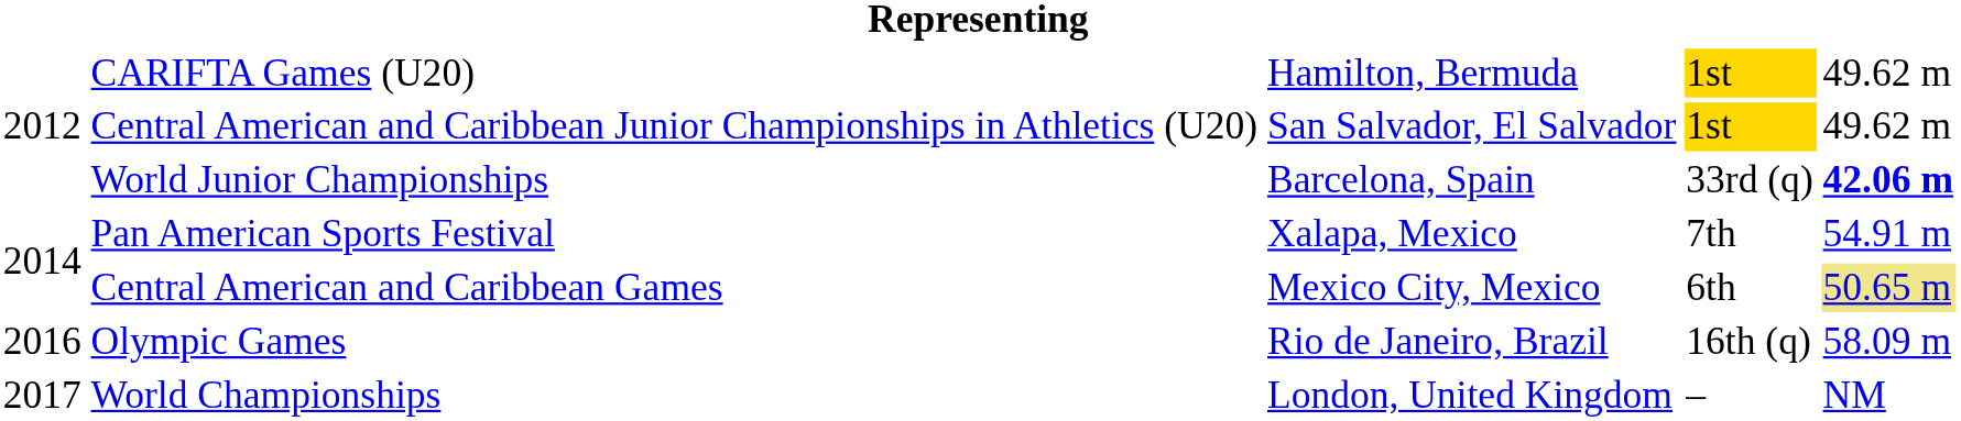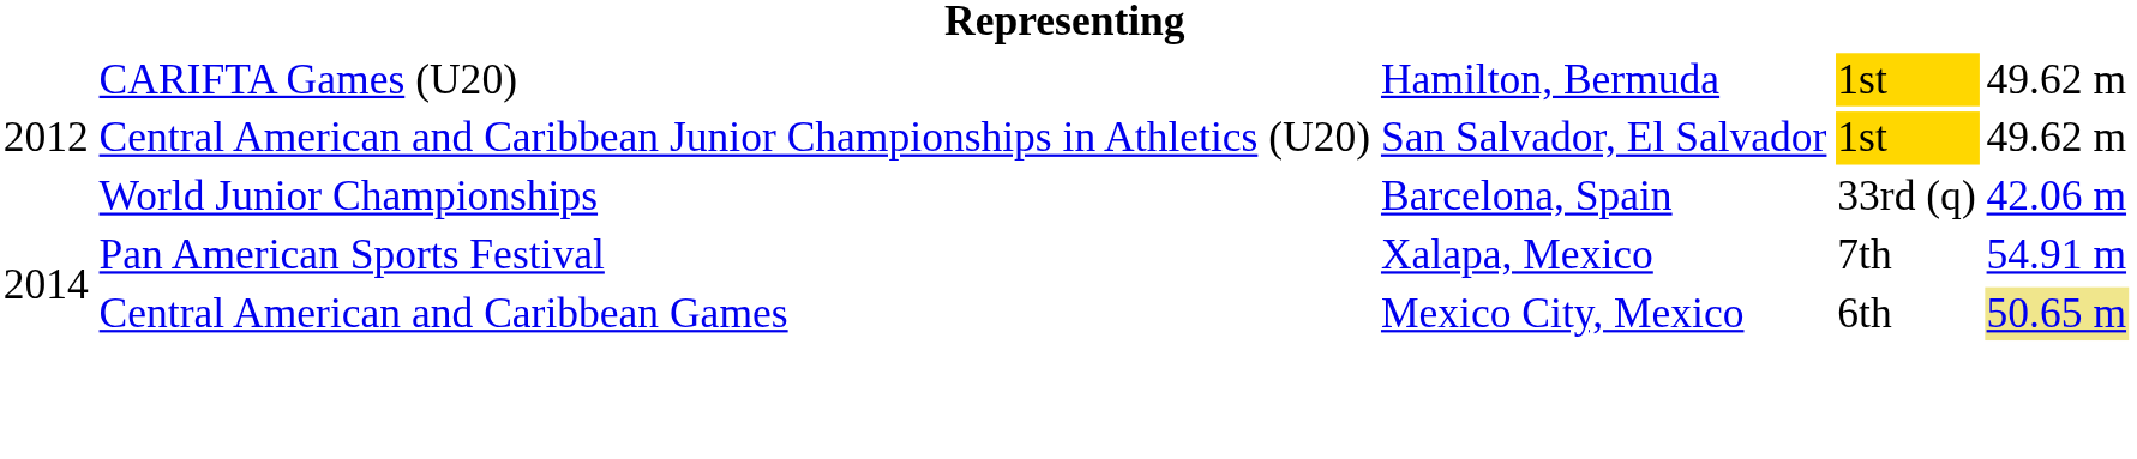 <table>
 <tr>
 <th colspan="5">Representing </th>
 </tr>
 <tr>
 <td rowspan=3>2012</td>
 <td><a href='#'>CARIFTA Games</a> (U20)</td>
 <td><a href='#'>Hamilton, Bermuda</a></td>
 <td bgcolor=gold>1st</td>
 <td>49.62 m</td>
 </tr>
 <tr>
 <td><a href='#'>Central American and Caribbean Junior Championships in Athletics</a> (U20)</td>
 <td><a href='#'>San Salvador, El Salvador</a></td>
 <td bgcolor=gold>1st</td>
 <td>49.62 m</td>
 </tr>
 <tr>
 <td><a href='#'>World Junior Championships</a></td>
 <td><a href='#'>Barcelona, Spain</a></td>
 <td>33rd (q)</td>
-<td><strong><a href='#'>42.06 m</a></strong></td>
+<td><a href='#'>42.06 m</a></td>
 </tr>
 <tr>
 <td rowspan=2>2014</td>
 <td><a href='#'>Pan American Sports Festival</a></td>
 <td><a href='#'>Xalapa, Mexico</a></td>
 <td>7th</td>
 <td><a href='#'>54.91 m</a></td>
 </tr>
 <tr>
 <td><a href='#'>Central American and Caribbean Games</a></td>
 <td><a href='#'>Mexico City, Mexico</a></td>
 <td>6th</td>
 <td style="background: khaki;"><a href='#'>50.65 m</a></td>
 </tr>
-<tr>
-<td>2016</td>
-<td><a href='#'>Olympic Games</a></td>
-<td><a href='#'>Rio de Janeiro, Brazil</a></td>
-<td>16th (q)</td>
-<td><a href='#'>58.09 m</a></td>
-</tr>
-<tr>
-<td>2017</td>
-<td><a href='#'>World Championships</a></td>
-<td><a href='#'>London, United Kingdom</a></td>
-<td>–</td>
-<td><a href='#'>NM</a></td>
-</tr>
 </table>
